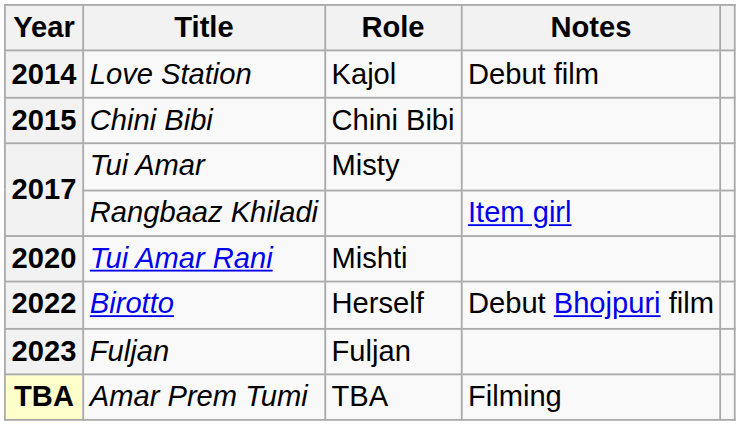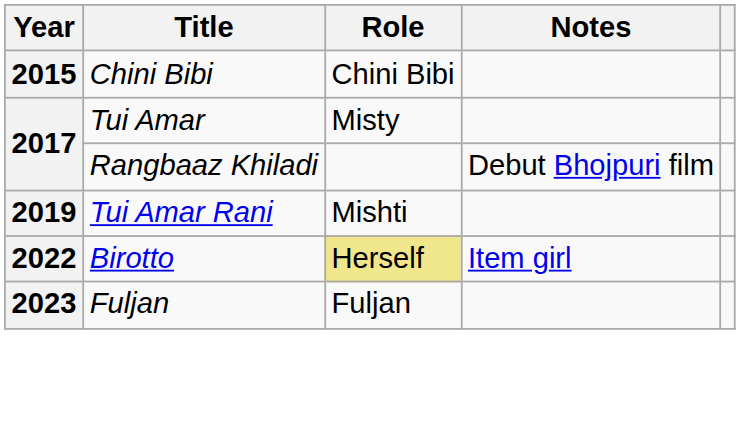 <table class="wikitable sortable plainrowheaders">
 <tr>
 <th scope="col">Year</th>
 <th scope="col">Title</th>
 <th scope="col">Role</th>
 <th scope="col" class="unsortable">Notes</th>
 <th scope="col" class="unsortable"></th>
-</tr>
-<tr>
-<th scope="row">2014</th>
-<td><em>Love Station</em></td>
-<td>Kajol</td>
-<td>Debut film</td>
-<td></td>
 </tr>
 <tr>
 <th scope="row">2015</th>
 <td><em>Chini Bibi</em></td>
 <td>Chini Bibi</td>
 <td></td>
 <td></td>
 </tr>
 <tr>
 <th scope="row" rowspan="2">2017</th>
 <td><em>Tui Amar</em></td>
 <td>Misty</td>
 <td></td>
 <td></td>
 </tr>
 <tr>
 <td><em>Rangbaaz Khiladi</em></td>
 <td></td>
-<td><a href='#'>Item girl</a></td>
+<td>Debut <a href='#'>Bhojpuri</a> film</td>
 <td></td>
 </tr>
 <tr>
-<th scope="row">2020</th>
+<th scope="row">2019</th>
 <td><em><a href='#'>Tui Amar Rani</a></em></td>
 <td>Mishti</td>
 <td></td>
 <td></td>
 </tr>
 <tr>
 <th scope="row">2022</th>
 <td><em><a href='#'>Birotto</a></em></td>
-<td>Herself</td>
-<td>Debut <a href='#'>Bhojpuri</a> film</td>
+<td style="background: khaki;">Herself</td>
+<td><a href='#'>Item girl</a></td>
 <td></td>
 </tr>
 <tr>
 <th scope="row">2023</th>
 <td><em>Fuljan</em></td>
 <td>Fuljan</td>
 <td></td>
 <td></td>
 </tr>
-<tr>
-<th scope="row" align="left" style="background:#FFFFCC;">TBA </th>
-<td><em>Amar Prem Tumi</em></td>
-<td>TBA</td>
-<td>Filming</td>
-<td></td>
-</tr>
 </table>
